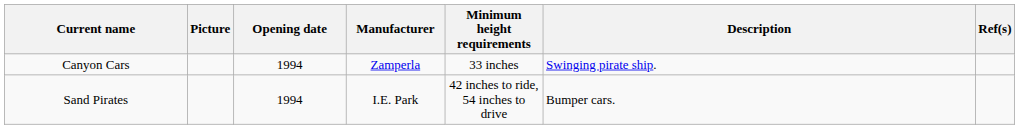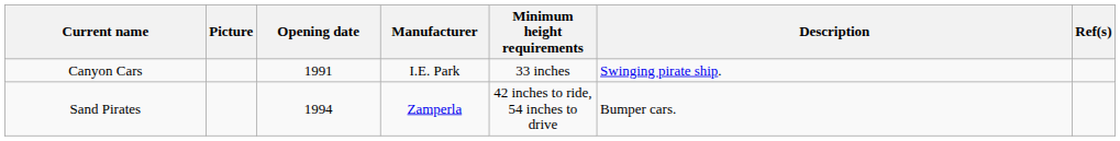 <table class="wikitable sortable" style="text-align: center">
 <tr>
 <th style="width:20%;">Current name</th>
 <th>Picture</th>
 <th style="width:12%;">Opening date</th>
 <th style="width:10%;">Manufacturer</th>
 <th style="width:10%;">Minimum height requirements</th>
 <th class="unsortable" style="width:50%;">Description</th>
 <th class="unsortable" style="width:5%;">Ref(s)</th>
 </tr>
 <tr>
 <td>Canyon Cars</td>
 <td> </td>
-<td>1994</td>
-<td><a href='#'>Zamperla</a></td>
+<td>1991</td>
+<td>I.E. Park</td>
 <td>33 inches</td>
 <td style="text-align:left;"><a href='#'>Swinging pirate ship</a>.</td>
 <td></td>
 </tr>
 <tr>
 <td>Sand Pirates</td>
 <td> </td>
 <td>1994</td>
-<td>I.E. Park</td>
+<td><a href='#'>Zamperla</a></td>
 <td>42 inches to ride, 54 inches to drive</td>
 <td style="text-align:left;">Bumper cars.</td>
 <td></td>
 </tr>
 </table>
